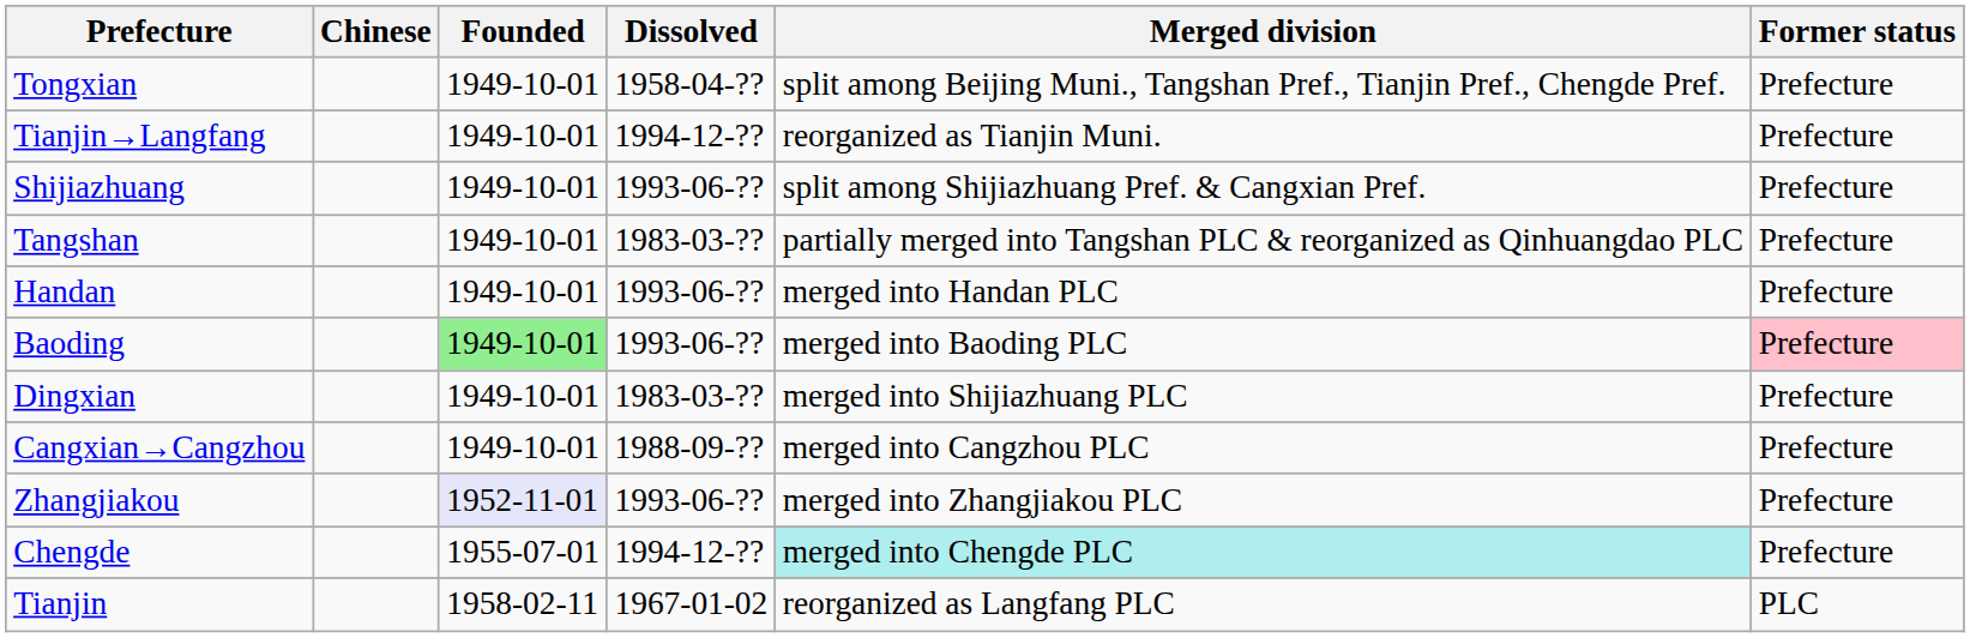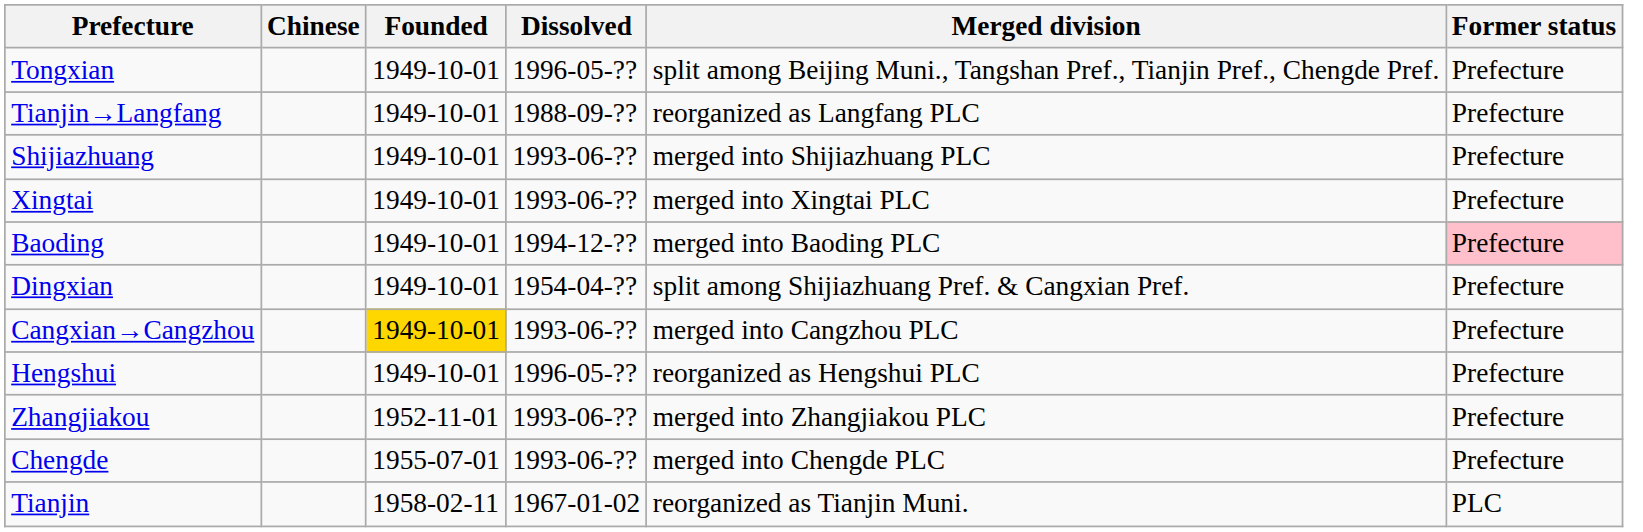 <table class="wikitable sortable">
 <tr>
 <th>Prefecture</th>
 <th>Chinese</th>
 <th>Founded</th>
 <th>Dissolved</th>
 <th>Merged division</th>
 <th>Former status</th>
 </tr>
 <tr>
 <td><a href='#'>Tongxian</a></td>
 <td><span></span></td>
 <td>1949-10-01</td>
-<td>1958-04-??</td>
+<td>1996-05-??</td>
 <td>split among Beijing Muni., Tangshan Pref., Tianjin Pref., Chengde Pref.</td>
 <td>Prefecture</td>
 </tr>
 <tr>
 <td><a href='#'>Tianjin→Langfang</a></td>
 <td><span></span></td>
 <td>1949-10-01</td>
-<td>1994-12-??</td>
-<td>reorganized as Tianjin Muni.</td>
+<td>1988-09-??</td>
+<td>reorganized as Langfang PLC</td>
 <td>Prefecture</td>
 </tr>
 <tr>
 <td><a href='#'>Shijiazhuang</a></td>
 <td><span></span></td>
 <td>1949-10-01</td>
 <td>1993-06-??</td>
-<td>split among Shijiazhuang Pref. & Cangxian Pref.</td>
+<td>merged into Shijiazhuang PLC</td>
 <td>Prefecture</td>
 </tr>
 <tr>
-<td><a href='#'>Tangshan</a></td>
-<td><span></span></td>
-<td>1949-10-01</td>
-<td>1983-03-??</td>
-<td>partially merged into Tangshan PLC & reorganized as Qinhuangdao PLC</td>
-<td>Prefecture</td>
-</tr>
-<tr>
-<td><a href='#'>Handan</a></td>
+<td><a href='#'>Xingtai</a></td>
 <td><span></span></td>
 <td>1949-10-01</td>
 <td>1993-06-??</td>
-<td>merged into Handan PLC</td>
+<td>merged into Xingtai PLC</td>
 <td>Prefecture</td>
 </tr>
 <tr>
 <td><a href='#'>Baoding</a></td>
 <td><span></span></td>
-<td style="background: lightgreen;">1949-10-01</td>
-<td>1993-06-??</td>
+<td>1949-10-01</td>
+<td>1994-12-??</td>
 <td>merged into Baoding PLC</td>
 <td style="background: pink;">Prefecture</td>
 </tr>
 <tr>
 <td><a href='#'>Dingxian</a></td>
 <td><span></span></td>
 <td>1949-10-01</td>
-<td>1983-03-??</td>
-<td>merged into Shijiazhuang PLC</td>
+<td>1954-04-??</td>
+<td>split among Shijiazhuang Pref. & Cangxian Pref.</td>
 <td>Prefecture</td>
 </tr>
 <tr>
 <td><a href='#'>Cangxian→Cangzhou</a></td>
 <td><span></span></td>
+<td style="background: gold;">1949-10-01</td>
+<td>1993-06-??</td>
+<td>merged into Cangzhou PLC</td>
+<td>Prefecture</td>
+</tr>
+<tr>
+<td><a href='#'>Hengshui</a></td>
+<td><span></span></td>
 <td>1949-10-01</td>
-<td>1988-09-??</td>
-<td>merged into Cangzhou PLC</td>
+<td>1996-05-??</td>
+<td>reorganized as Hengshui PLC</td>
 <td>Prefecture</td>
 </tr>
 <tr>
 <td><a href='#'>Zhangjiakou</a></td>
 <td><span></span></td>
-<td style="background: lavender;">1952-11-01</td>
+<td>1952-11-01</td>
 <td>1993-06-??</td>
 <td>merged into Zhangjiakou PLC</td>
 <td>Prefecture</td>
 </tr>
 <tr>
 <td><a href='#'>Chengde</a></td>
 <td><span></span></td>
 <td>1955-07-01</td>
-<td>1994-12-??</td>
-<td style="background: paleturquoise;">merged into Chengde PLC</td>
+<td>1993-06-??</td>
+<td>merged into Chengde PLC</td>
 <td>Prefecture</td>
 </tr>
 <tr>
 <td><a href='#'>Tianjin</a></td>
 <td><span></span></td>
 <td>1958-02-11</td>
 <td>1967-01-02</td>
-<td>reorganized as Langfang PLC</td>
+<td>reorganized as Tianjin Muni.</td>
 <td>PLC</td>
 </tr>
 </table>
